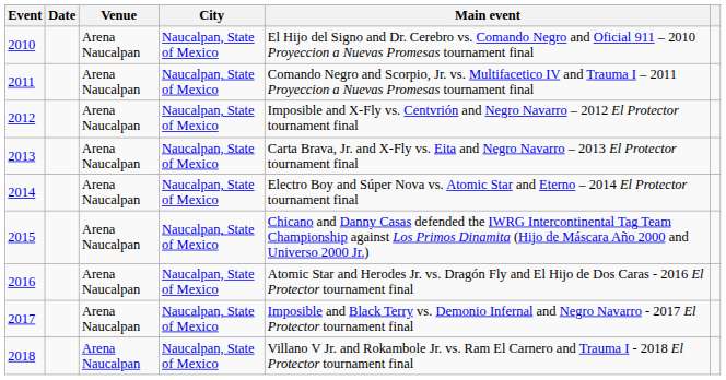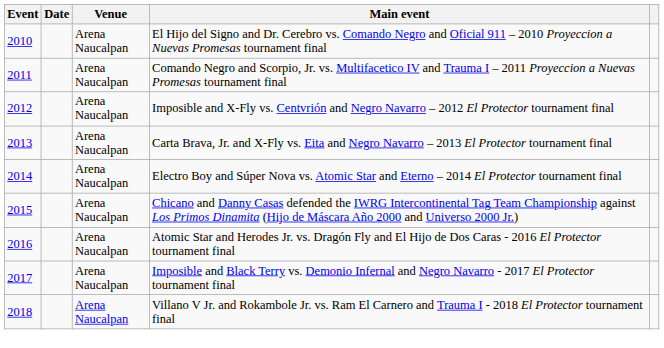 <table class="wikitable" width=95%>
 <tr>
 <th>Event</th>
 <th>Date</th>
 <th>Venue</th>
-<th>City</th>
 <th>Main event</th>
 <th> </th>
 </tr>
 <tr>
 <td><a href='#'>2010</a></td>
 <td></td>
 <td>Arena Naucalpan</td>
-<td><a href='#'>Naucalpan, State of Mexico</a></td>
 <td>El Hijo del Signo and Dr. Cerebro vs. <a href='#'>Comando Negro</a> and <a href='#'>Oficial 911</a> – 2010 <em>Proyeccion a Nuevas Promesas</em> tournament final</td>
 <td></td>
 </tr>
 <tr>
 <td><a href='#'>2011</a></td>
 <td></td>
 <td>Arena Naucalpan</td>
-<td><a href='#'>Naucalpan, State of Mexico</a></td>
 <td>Comando Negro and Scorpio, Jr. vs. <a href='#'>Multifacetico IV</a> and <a href='#'>Trauma I</a> – 2011 <em>Proyeccion a Nuevas Promesas</em> tournament final</td>
 <td></td>
 </tr>
 <tr>
 <td><a href='#'>2012</a></td>
 <td></td>
 <td>Arena Naucalpan</td>
-<td><a href='#'>Naucalpan, State of Mexico</a></td>
 <td>Imposible and X-Fly vs. <a href='#'>Centvrión</a> and <a href='#'>Negro Navarro</a> – 2012 <em>El Protector</em> tournament final</td>
 <td></td>
 </tr>
 <tr>
 <td><a href='#'>2013</a></td>
 <td></td>
 <td>Arena Naucalpan</td>
-<td><a href='#'>Naucalpan, State of Mexico</a></td>
 <td>Carta Brava, Jr. and X-Fly vs. <a href='#'>Eita</a> and <a href='#'>Negro Navarro</a> – 2013 <em>El Protector</em> tournament final</td>
 <td></td>
 </tr>
 <tr>
 <td><a href='#'>2014</a></td>
 <td></td>
 <td>Arena Naucalpan</td>
-<td><a href='#'>Naucalpan, State of Mexico</a></td>
 <td>Electro Boy and Súper Nova vs. <a href='#'>Atomic Star</a> and <a href='#'>Eterno</a> – 2014 <em>El Protector</em> tournament final</td>
 <td></td>
 </tr>
 <tr>
 <td><a href='#'>2015</a></td>
 <td></td>
 <td>Arena Naucalpan</td>
-<td><a href='#'>Naucalpan, State of Mexico</a></td>
 <td><a href='#'>Chicano</a> and <a href='#'>Danny Casas</a> defended the <a href='#'>IWRG Intercontinental Tag Team Championship</a> against <em><a href='#'>Los Primos Dinamita</a></em> (<a href='#'>Hijo de Máscara Año 2000</a> and <a href='#'>Universo 2000 Jr.</a>)</td>
 <td></td>
 </tr>
 <tr>
 <td><a href='#'>2016</a></td>
 <td></td>
 <td>Arena Naucalpan</td>
-<td><a href='#'>Naucalpan, State of Mexico</a></td>
 <td>Atomic Star and Herodes Jr. vs. Dragón Fly and El Hijo de Dos Caras - 2016 <em>El Protector</em> tournament final</td>
 <td></td>
 </tr>
 <tr>
 <td><a href='#'>2017</a></td>
 <td></td>
 <td>Arena Naucalpan</td>
-<td><a href='#'>Naucalpan, State of Mexico</a></td>
 <td><a href='#'>Imposible</a> and <a href='#'>Black Terry</a> vs. <a href='#'>Demonio Infernal</a> and <a href='#'>Negro Navarro</a> - 2017 <em>El Protector</em> tournament final</td>
 <td></td>
 </tr>
 <tr>
 <td><a href='#'>2018</a></td>
 <td></td>
 <td><a href='#'>Arena Naucalpan</a></td>
-<td><a href='#'>Naucalpan, State of Mexico</a></td>
 <td>Villano V Jr. and Rokambole Jr. vs. Ram El Carnero and <a href='#'>Trauma I</a> - 2018 <em>El Protector</em> tournament final</td>
 <td></td>
 </tr>
 </table>
